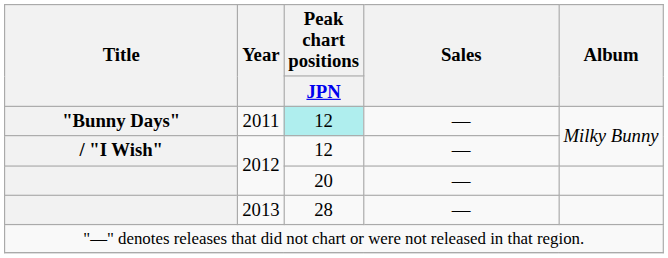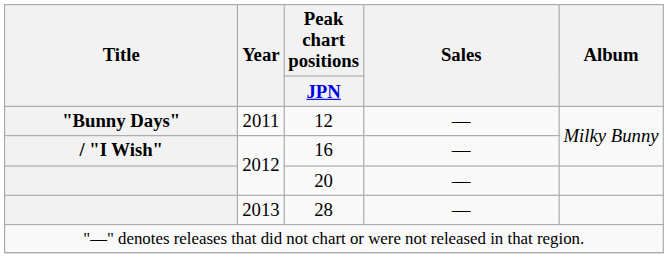 <table class="wikitable plainrowheaders" style="text-align:center;">
 <tr>
 <th rowspan="2" style="width:12em;">Title</th>
 <th rowspan="2">Year</th>
 <th colspan="1">Peak chart positions</th>
 <th rowspan="2" style="width:10em;">Sales</th>
 <th rowspan="2">Album</th>
 </tr>
 <tr>
 <th width="30"><a href='#'>JPN</a><br></th>
 </tr>
 <tr>
 <th scope="row">"Bunny Days"</th>
 <td>2011</td>
-<td style="background: paleturquoise;">12</td>
+<td>12</td>
 <td>—</td>
 <td rowspan="2"><em>Milky Bunny</em></td>
 </tr>
 <tr>
 <th scope="row"> / "I Wish"</th>
 <td rowspan="2">2012</td>
-<td>12</td>
+<td>16</td>
 <td>—</td>
 </tr>
 <tr>
 <th scope="row"></th>
 <td>20</td>
 <td>—</td>
 <td></td>
 </tr>
 <tr>
 <th scope="row"></th>
 <td>2013</td>
 <td>28</td>
 <td>—</td>
 <td></td>
 </tr>
 <tr>
 <td colspan="5" style="font-size:90%;">"—" denotes releases that did not chart or were not released in that region.</td>
 </tr>
 <tr>
 </tr>
 </table>
